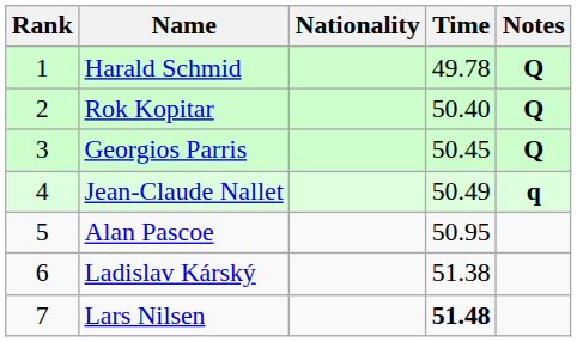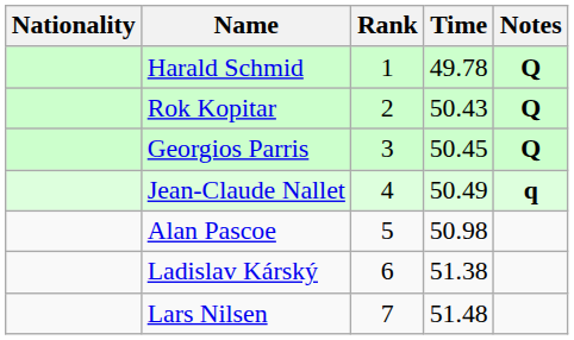 <table class="wikitable sortable" style="text-align:center">
 <tr>
+<th>Nationality</th>
+<th>Name</th>
 <th>Rank</th>
-<th>Name</th>
-<th>Nationality</th>
 <th>Time</th>
 <th>Notes</th>
 </tr>
 <tr bgcolor=ccffcc>
+<td align=left></td>
+<td align=left><a href='#'>Harald Schmid</a></td>
 <td>1</td>
-<td align=left><a href='#'>Harald Schmid</a></td>
-<td align=left></td>
 <td>49.78</td>
 <td><strong>Q</strong></td>
 </tr>
 <tr bgcolor=ccffcc>
+<td align=left></td>
+<td align=left><a href='#'>Rok Kopitar</a></td>
 <td>2</td>
-<td align=left><a href='#'>Rok Kopitar</a></td>
-<td align=left></td>
-<td>50.40</td>
+<td>50.43</td>
 <td><strong>Q</strong></td>
 </tr>
 <tr bgcolor=ccffcc>
+<td align=left></td>
+<td align=left><a href='#'>Georgios Parris</a></td>
 <td>3</td>
-<td align=left><a href='#'>Georgios Parris</a></td>
-<td align=left></td>
 <td>50.45</td>
 <td><strong>Q</strong></td>
 </tr>
 <tr bgcolor=ddffdd>
+<td align=left></td>
+<td align=left><a href='#'>Jean-Claude Nallet</a></td>
 <td>4</td>
-<td align=left><a href='#'>Jean-Claude Nallet</a></td>
-<td align=left></td>
 <td>50.49</td>
 <td><strong>q</strong></td>
 </tr>
 <tr>
+<td align=left></td>
+<td align=left><a href='#'>Alan Pascoe</a></td>
 <td>5</td>
-<td align=left><a href='#'>Alan Pascoe</a></td>
-<td align=left></td>
-<td>50.95</td>
+<td>50.98</td>
 <td></td>
 </tr>
 <tr>
+<td align=left></td>
+<td align=left><a href='#'>Ladislav Kárský</a></td>
 <td>6</td>
-<td align=left><a href='#'>Ladislav Kárský</a></td>
-<td align=left></td>
 <td>51.38</td>
 <td></td>
 </tr>
 <tr>
+<td align=left></td>
+<td align=left><a href='#'>Lars Nilsen</a></td>
 <td>7</td>
-<td align=left><a href='#'>Lars Nilsen</a></td>
-<td align=left></td>
-<td><strong>51.48</strong></td>
+<td>51.48</td>
 <td></td>
 </tr>
 </table>
